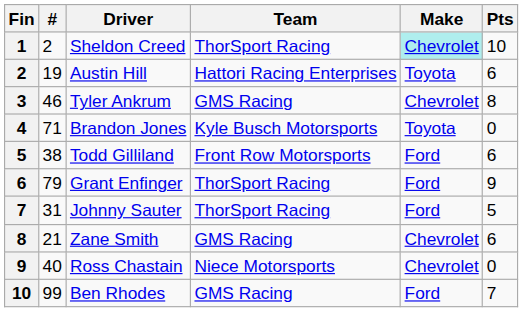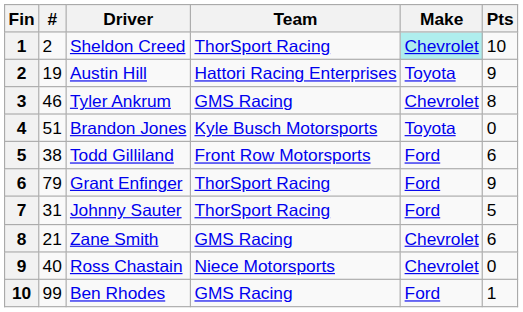 <table class="wikitable" style="font-size:95%">
 <tr>
 <th>Fin</th>
 <th>#</th>
 <th>Driver</th>
 <th>Team</th>
 <th>Make</th>
 <th>Pts</th>
 </tr>
 <tr>
 <th>1</th>
 <td>2</td>
 <td><a href='#'>Sheldon Creed</a></td>
 <td><a href='#'>ThorSport Racing</a></td>
 <td style="background: paleturquoise;"><a href='#'>Chevrolet</a></td>
 <td>10</td>
 </tr>
 <tr>
 <th>2</th>
 <td>19</td>
 <td><a href='#'>Austin Hill</a></td>
 <td><a href='#'>Hattori Racing Enterprises</a></td>
 <td><a href='#'>Toyota</a></td>
-<td>6</td>
+<td>9</td>
 </tr>
 <tr>
 <th>3</th>
 <td>46</td>
 <td><a href='#'>Tyler Ankrum</a></td>
 <td><a href='#'>GMS Racing</a></td>
 <td><a href='#'>Chevrolet</a></td>
 <td>8</td>
 </tr>
 <tr>
 <th>4</th>
-<td>71</td>
+<td>51</td>
 <td><a href='#'>Brandon Jones</a></td>
 <td><a href='#'>Kyle Busch Motorsports</a></td>
 <td><a href='#'>Toyota</a></td>
 <td>0</td>
 </tr>
 <tr>
 <th>5</th>
 <td>38</td>
 <td><a href='#'>Todd Gilliland</a></td>
 <td><a href='#'>Front Row Motorsports</a></td>
 <td><a href='#'>Ford</a></td>
 <td>6</td>
 </tr>
 <tr>
 <th>6</th>
 <td>79</td>
 <td><a href='#'>Grant Enfinger</a></td>
 <td><a href='#'>ThorSport Racing</a></td>
 <td><a href='#'>Ford</a></td>
 <td>9</td>
 </tr>
 <tr>
 <th>7</th>
 <td>31</td>
 <td><a href='#'>Johnny Sauter</a></td>
 <td><a href='#'>ThorSport Racing</a></td>
 <td><a href='#'>Ford</a></td>
 <td>5</td>
 </tr>
 <tr>
 <th>8</th>
 <td>21</td>
 <td><a href='#'>Zane Smith</a></td>
 <td><a href='#'>GMS Racing</a></td>
 <td><a href='#'>Chevrolet</a></td>
 <td>6</td>
 </tr>
 <tr>
 <th>9</th>
 <td>40</td>
 <td><a href='#'>Ross Chastain</a></td>
 <td><a href='#'>Niece Motorsports</a></td>
 <td><a href='#'>Chevrolet</a></td>
 <td>0</td>
 </tr>
 <tr>
 <th>10</th>
 <td>99</td>
 <td><a href='#'>Ben Rhodes</a></td>
 <td><a href='#'>GMS Racing</a></td>
 <td><a href='#'>Ford</a></td>
-<td>7</td>
+<td>1</td>
 </tr>
 </table>
